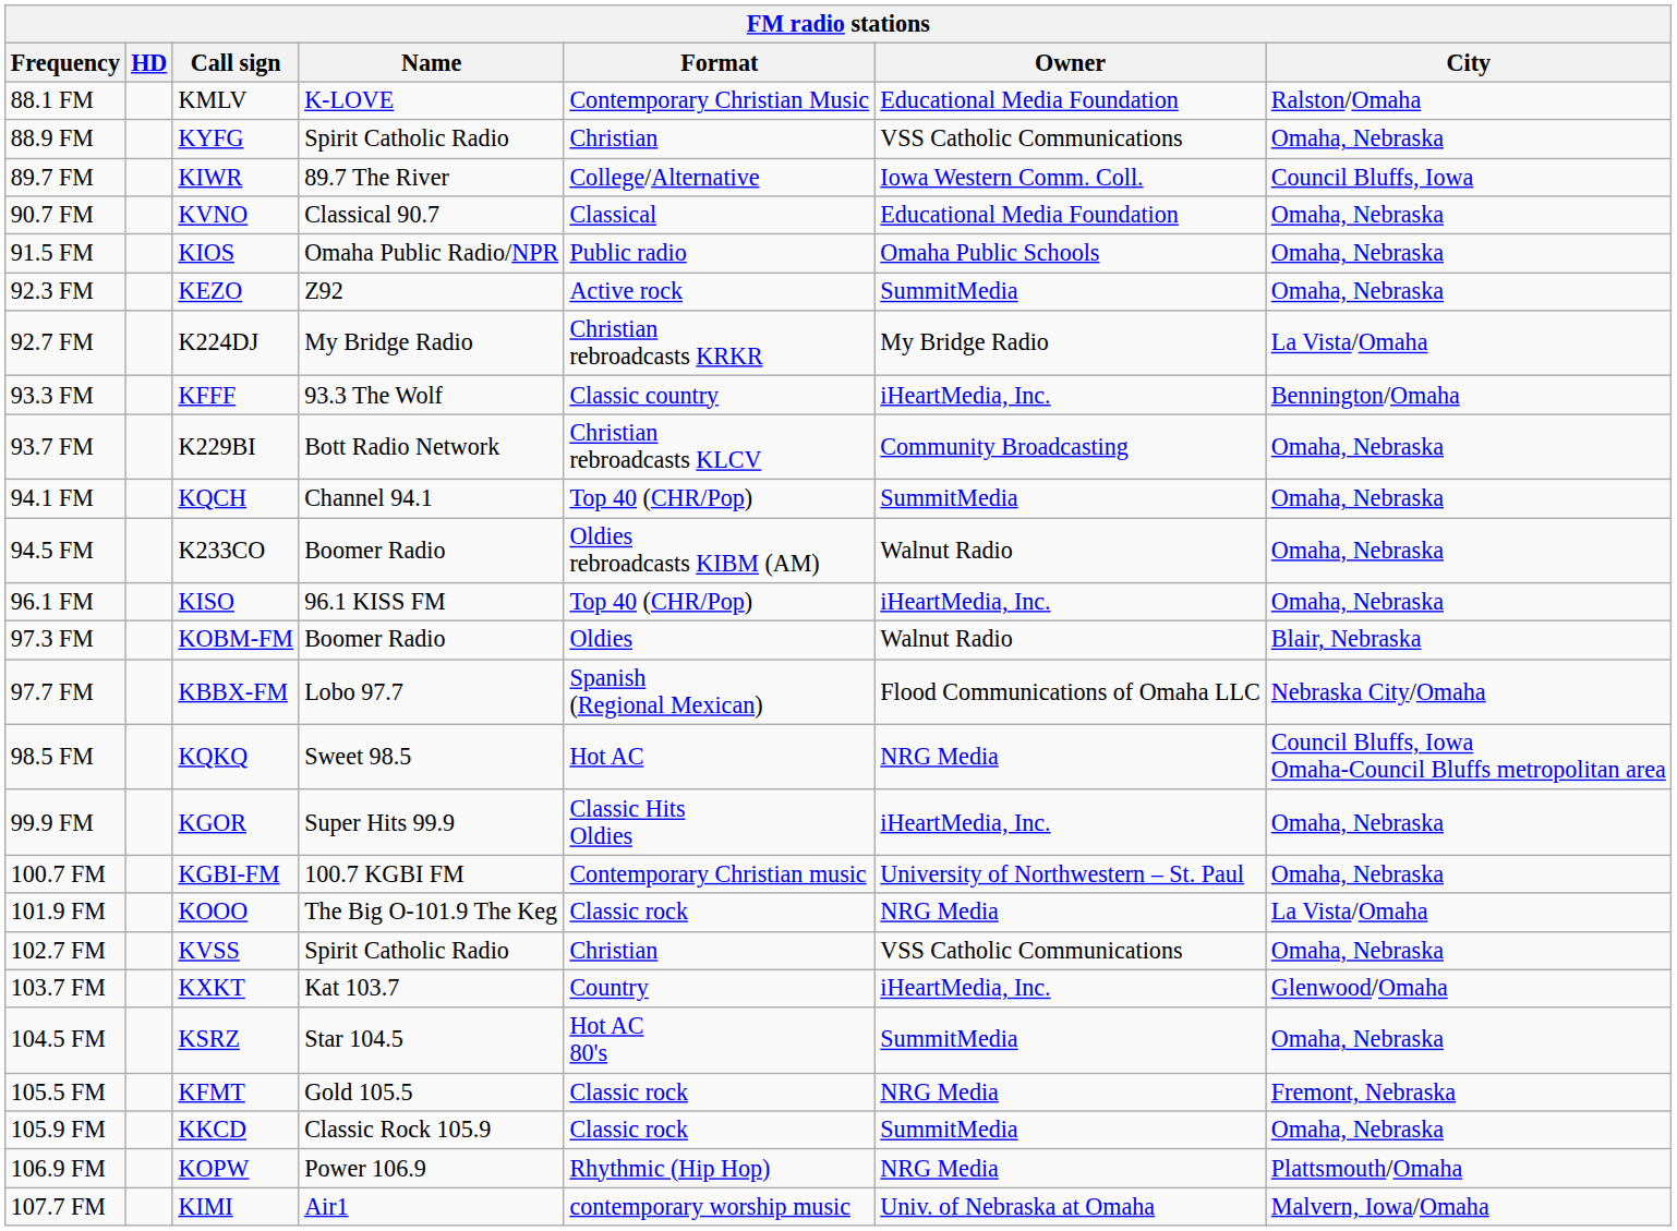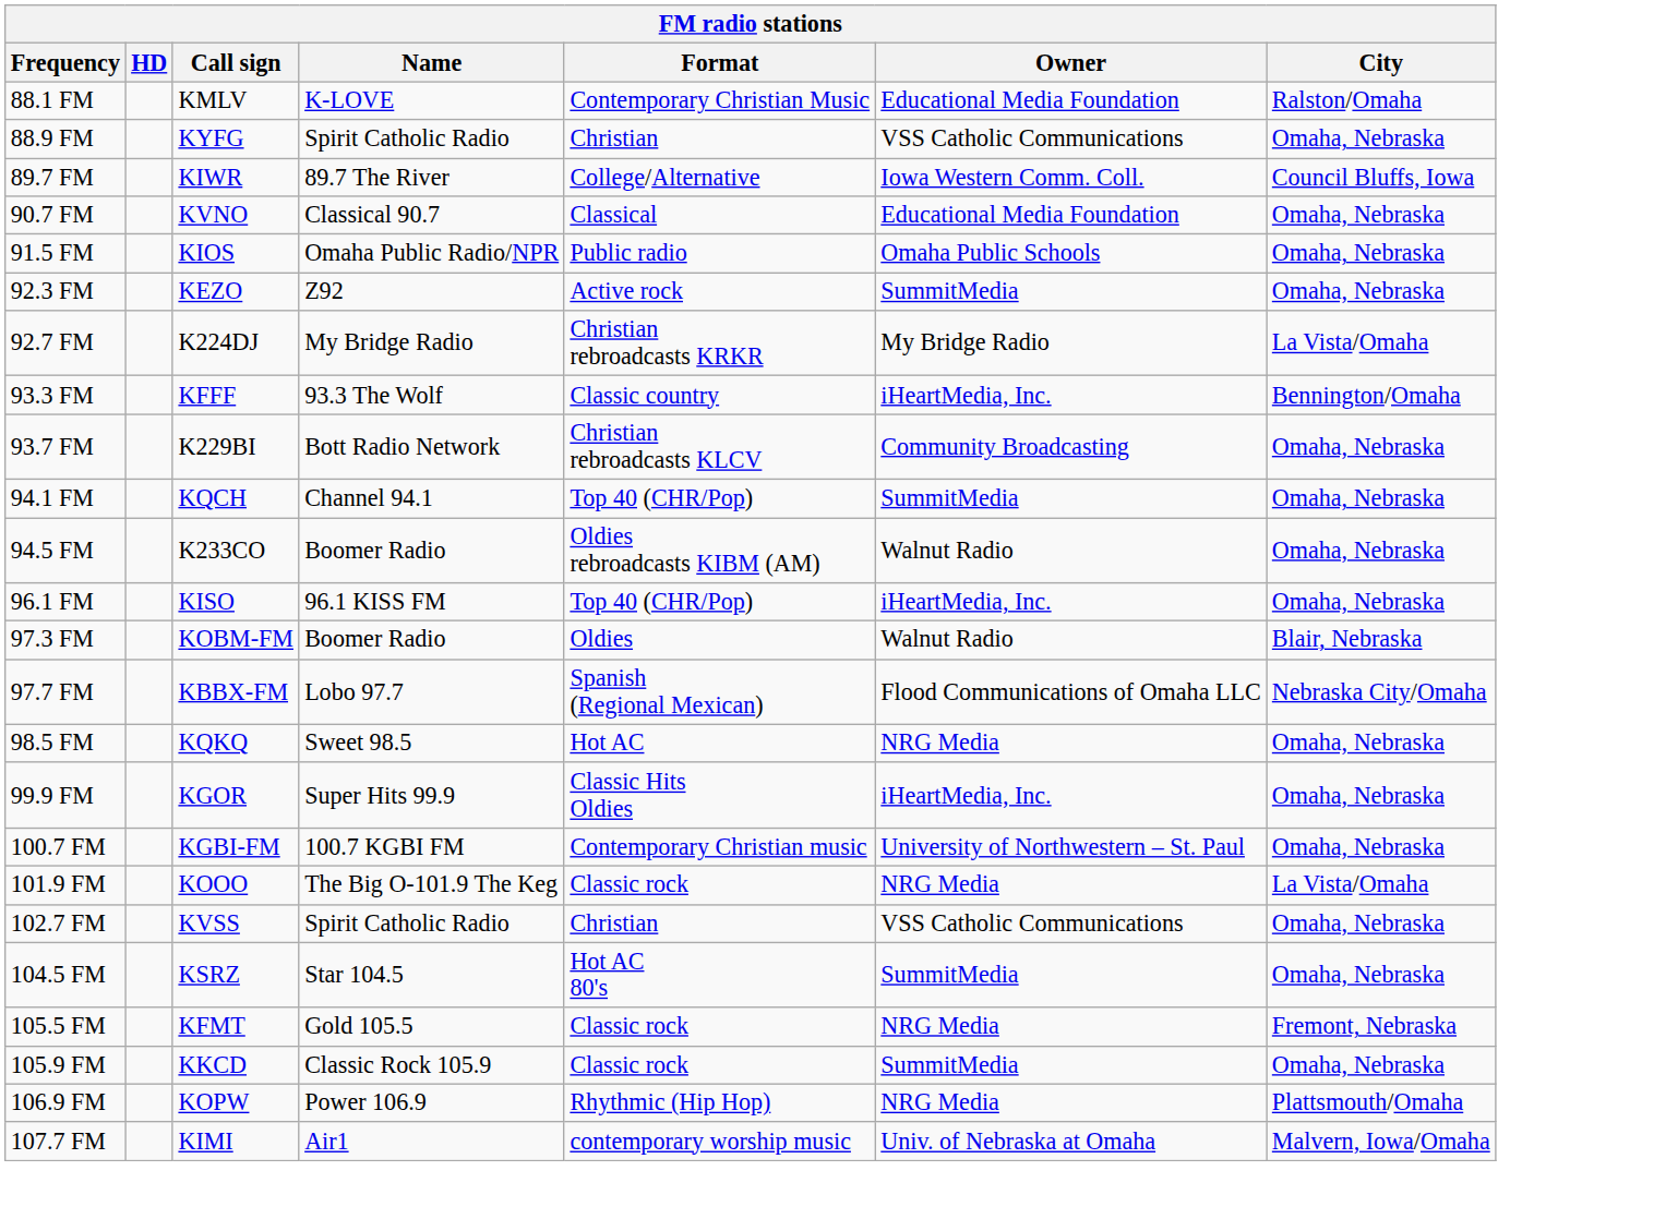 <table class="wikitable">
 <tr>
 <th align="center" colspan="7"><strong><a href='#'>FM radio</a> stations</strong></th>
 </tr>
 <tr>
 <th>Frequency</th>
 <th><a href='#'>HD</a></th>
 <th>Call sign</th>
 <th>Name</th>
 <th>Format</th>
 <th>Owner</th>
 <th>City</th>
 </tr>
 <tr>
 <td>88.1 FM</td>
 <td></td>
 <td>KMLV</td>
 <td><a href='#'>K-LOVE</a></td>
 <td><a href='#'>Contemporary Christian Music</a></td>
 <td><a href='#'>Educational Media Foundation</a></td>
 <td><a href='#'>Ralston</a>/<a href='#'>Omaha</a></td>
 </tr>
 <tr>
 <td>88.9 FM</td>
 <td></td>
 <td><a href='#'>KYFG</a></td>
 <td>Spirit Catholic Radio</td>
 <td><a href='#'>Christian</a></td>
 <td>VSS Catholic Communications</td>
 <td><a href='#'>Omaha, Nebraska</a></td>
 </tr>
 <tr>
 <td>89.7 FM</td>
 <td></td>
 <td><a href='#'>KIWR</a></td>
 <td>89.7 The River</td>
 <td><a href='#'>College</a>/<a href='#'>Alternative</a></td>
 <td><a href='#'>Iowa Western Comm. Coll.</a></td>
 <td><a href='#'>Council Bluffs, Iowa</a></td>
 </tr>
 <tr>
 <td>90.7 FM</td>
 <td></td>
 <td><a href='#'>KVNO</a></td>
 <td>Classical 90.7</td>
 <td><a href='#'>Classical</a></td>
 <td><a href='#'>Educational Media Foundation</a></td>
 <td><a href='#'>Omaha, Nebraska</a></td>
 </tr>
 <tr>
 <td>91.5 FM</td>
 <td></td>
 <td><a href='#'>KIOS</a></td>
 <td>Omaha Public Radio/<a href='#'>NPR</a></td>
 <td><a href='#'>Public radio</a></td>
 <td><a href='#'>Omaha Public Schools</a></td>
 <td><a href='#'>Omaha, Nebraska</a></td>
 </tr>
 <tr>
 <td>92.3 FM</td>
 <td></td>
 <td><a href='#'>KEZO</a></td>
 <td>Z92</td>
 <td><a href='#'>Active rock</a></td>
 <td><a href='#'>SummitMedia</a></td>
 <td><a href='#'>Omaha, Nebraska</a></td>
 </tr>
 <tr>
 <td>92.7 FM</td>
 <td></td>
 <td>K224DJ</td>
 <td>My Bridge Radio</td>
 <td><a href='#'>Christian</a><br>rebroadcasts <a href='#'>KRKR</a></td>
 <td>My Bridge Radio</td>
 <td><a href='#'>La Vista</a>/<a href='#'>Omaha</a></td>
 </tr>
 <tr>
 <td>93.3 FM</td>
 <td></td>
 <td><a href='#'>KFFF</a></td>
 <td>93.3 The Wolf</td>
 <td><a href='#'>Classic country</a></td>
 <td><a href='#'>iHeartMedia, Inc.</a></td>
 <td><a href='#'>Bennington</a>/<a href='#'>Omaha</a></td>
 </tr>
 <tr>
 <td>93.7 FM</td>
 <td></td>
 <td>K229BI</td>
 <td>Bott Radio Network</td>
 <td><a href='#'>Christian</a><br>rebroadcasts <a href='#'>KLCV</a></td>
 <td><a href='#'>Community Broadcasting</a></td>
 <td><a href='#'>Omaha, Nebraska</a></td>
 </tr>
 <tr>
 <td>94.1 FM</td>
 <td></td>
 <td><a href='#'>KQCH</a></td>
 <td>Channel 94.1</td>
 <td><a href='#'>Top 40</a> (<a href='#'>CHR/Pop</a>)</td>
 <td><a href='#'>SummitMedia</a></td>
 <td><a href='#'>Omaha, Nebraska</a></td>
 </tr>
 <tr>
 <td>94.5 FM</td>
 <td></td>
 <td>K233CO</td>
 <td>Boomer Radio</td>
 <td><a href='#'>Oldies</a><br>rebroadcasts <a href='#'>KIBM</a> (AM)</td>
 <td>Walnut Radio</td>
 <td><a href='#'>Omaha, Nebraska</a></td>
 </tr>
 <tr>
 <td>96.1 FM</td>
 <td></td>
 <td><a href='#'>KISO</a></td>
 <td>96.1 KISS FM</td>
 <td><a href='#'>Top 40</a> (<a href='#'>CHR/Pop</a>)</td>
 <td><a href='#'>iHeartMedia, Inc.</a></td>
 <td><a href='#'>Omaha, Nebraska</a></td>
 </tr>
 <tr>
 <td>97.3 FM</td>
 <td></td>
 <td><a href='#'>KOBM-FM</a></td>
 <td>Boomer Radio</td>
 <td><a href='#'>Oldies</a></td>
 <td>Walnut Radio</td>
 <td><a href='#'>Blair, Nebraska</a></td>
 </tr>
 <tr>
 <td>97.7 FM</td>
 <td></td>
 <td><a href='#'>KBBX-FM</a></td>
 <td>Lobo 97.7</td>
 <td><a href='#'>Spanish</a><br>(<a href='#'>Regional Mexican</a>)</td>
 <td>Flood Communications of Omaha LLC</td>
 <td><a href='#'>Nebraska City</a>/<a href='#'>Omaha</a></td>
 </tr>
 <tr>
 <td>98.5 FM</td>
 <td></td>
 <td><a href='#'>KQKQ</a></td>
 <td>Sweet 98.5</td>
 <td><a href='#'>Hot AC</a></td>
 <td><a href='#'>NRG Media</a></td>
-<td><a href='#'>Council Bluffs, Iowa</a><br><a href='#'>Omaha-Council Bluffs metropolitan area</a></td>
+<td><a href='#'>Omaha, Nebraska</a></td>
 </tr>
 <tr>
 <td>99.9 FM</td>
 <td></td>
 <td><a href='#'>KGOR</a></td>
 <td>Super Hits 99.9</td>
 <td><a href='#'>Classic Hits</a><br><a href='#'>Oldies</a></td>
 <td><a href='#'>iHeartMedia, Inc.</a></td>
 <td><a href='#'>Omaha, Nebraska</a></td>
 </tr>
 <tr>
 <td>100.7 FM</td>
 <td></td>
 <td><a href='#'>KGBI-FM</a></td>
 <td>100.7 KGBI FM</td>
 <td><a href='#'>Contemporary Christian music</a></td>
 <td><a href='#'>University of Northwestern – St. Paul</a></td>
 <td><a href='#'>Omaha, Nebraska</a></td>
 </tr>
 <tr>
 <td>101.9 FM</td>
 <td></td>
 <td><a href='#'>KOOO</a></td>
 <td>The Big O-101.9 The Keg</td>
 <td><a href='#'>Classic rock</a></td>
 <td><a href='#'>NRG Media</a></td>
 <td><a href='#'>La Vista</a>/<a href='#'>Omaha</a></td>
 </tr>
 <tr>
 <td>102.7 FM</td>
 <td></td>
 <td><a href='#'>KVSS</a></td>
 <td>Spirit Catholic Radio</td>
 <td><a href='#'>Christian</a></td>
 <td>VSS Catholic Communications</td>
 <td><a href='#'>Omaha, Nebraska</a></td>
-</tr>
-<tr>
-<td>103.7 FM</td>
-<td></td>
-<td><a href='#'>KXKT</a></td>
-<td>Kat 103.7</td>
-<td><a href='#'>Country</a></td>
-<td><a href='#'>iHeartMedia, Inc.</a></td>
-<td><a href='#'>Glenwood</a>/<a href='#'>Omaha</a></td>
 </tr>
 <tr>
 <td>104.5 FM</td>
 <td></td>
 <td><a href='#'>KSRZ</a></td>
 <td>Star 104.5</td>
 <td><a href='#'>Hot AC</a><br><a href='#'>80's</a></td>
 <td><a href='#'>SummitMedia</a></td>
 <td><a href='#'>Omaha, Nebraska</a></td>
 </tr>
 <tr>
 <td>105.5 FM</td>
 <td></td>
 <td><a href='#'>KFMT</a></td>
 <td>Gold 105.5</td>
 <td><a href='#'>Classic rock</a></td>
 <td><a href='#'>NRG Media</a></td>
 <td><a href='#'>Fremont, Nebraska</a></td>
 </tr>
 <tr>
 <td>105.9 FM</td>
 <td></td>
 <td><a href='#'>KKCD</a></td>
 <td>Classic Rock 105.9</td>
 <td><a href='#'>Classic rock</a></td>
 <td><a href='#'>SummitMedia</a></td>
 <td><a href='#'>Omaha, Nebraska</a></td>
 </tr>
 <tr>
 <td>106.9 FM</td>
 <td></td>
 <td><a href='#'>KOPW</a></td>
 <td>Power 106.9</td>
 <td><a href='#'>Rhythmic (Hip Hop)</a></td>
 <td><a href='#'>NRG Media</a></td>
 <td><a href='#'>Plattsmouth</a>/<a href='#'>Omaha</a></td>
 </tr>
 <tr>
 <td>107.7 FM</td>
 <td></td>
 <td><a href='#'>KIMI</a></td>
 <td><a href='#'>Air1</a></td>
 <td><a href='#'>contemporary worship music</a></td>
 <td><a href='#'>Univ. of Nebraska at Omaha</a></td>
 <td><a href='#'>Malvern, Iowa</a>/<a href='#'>Omaha</a></td>
 </tr>
 </table>
